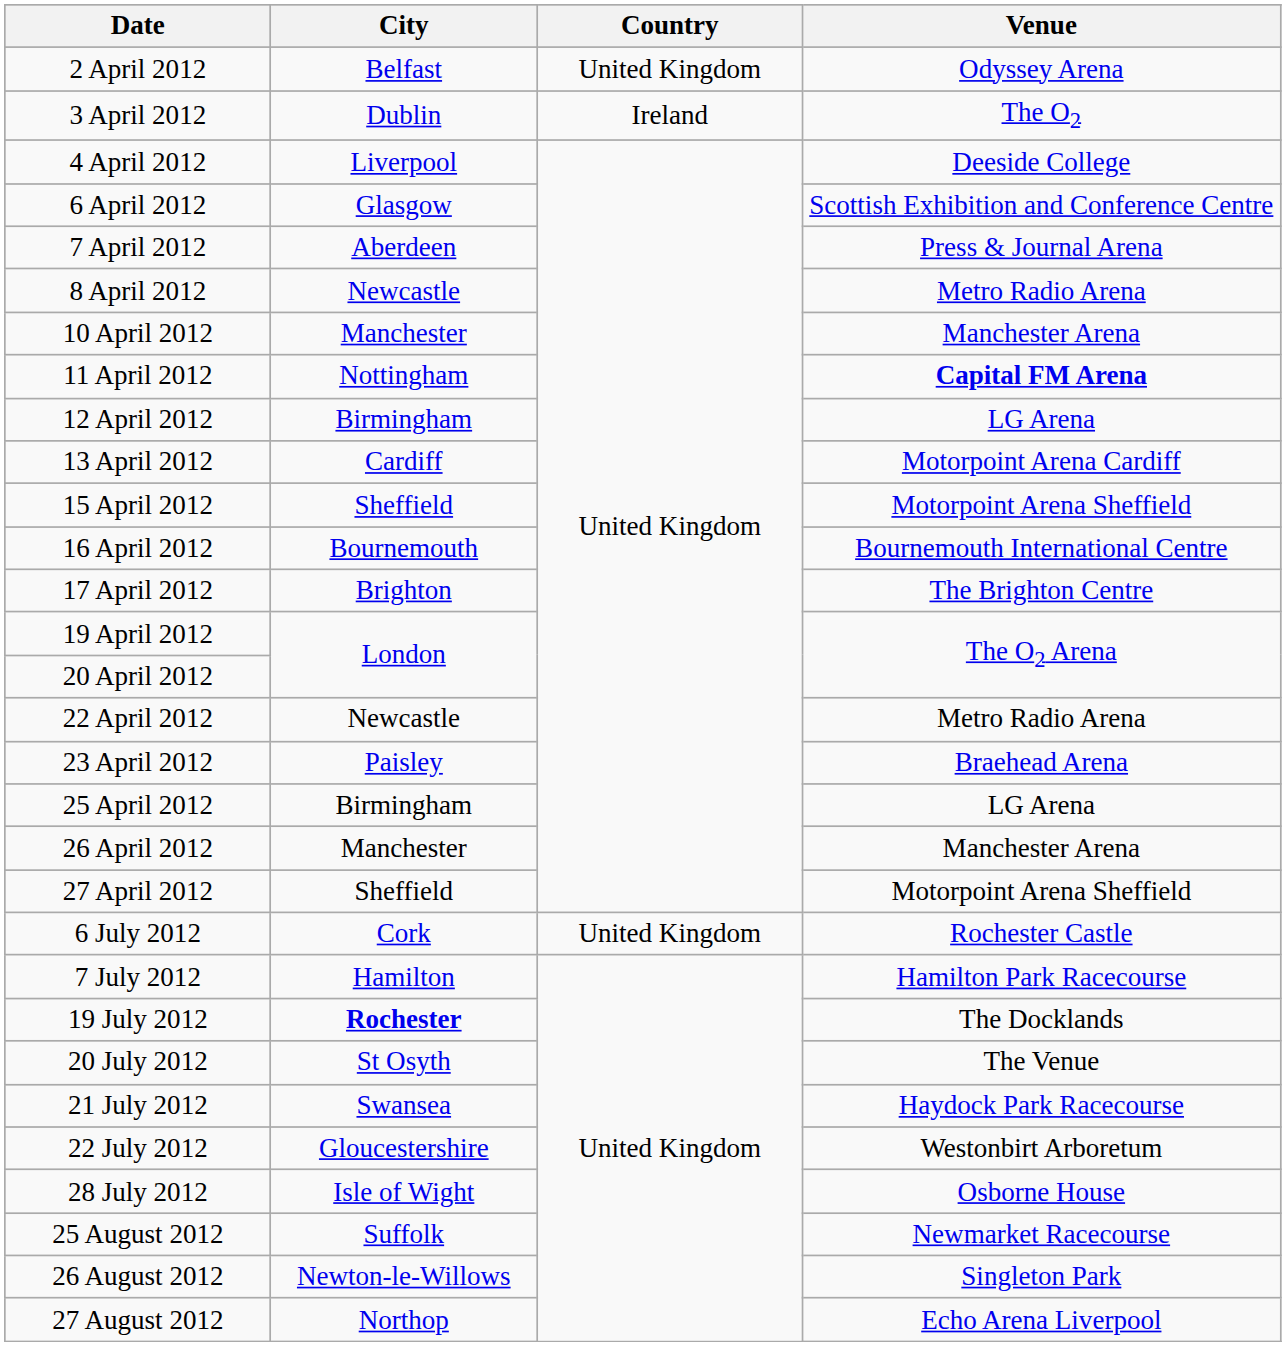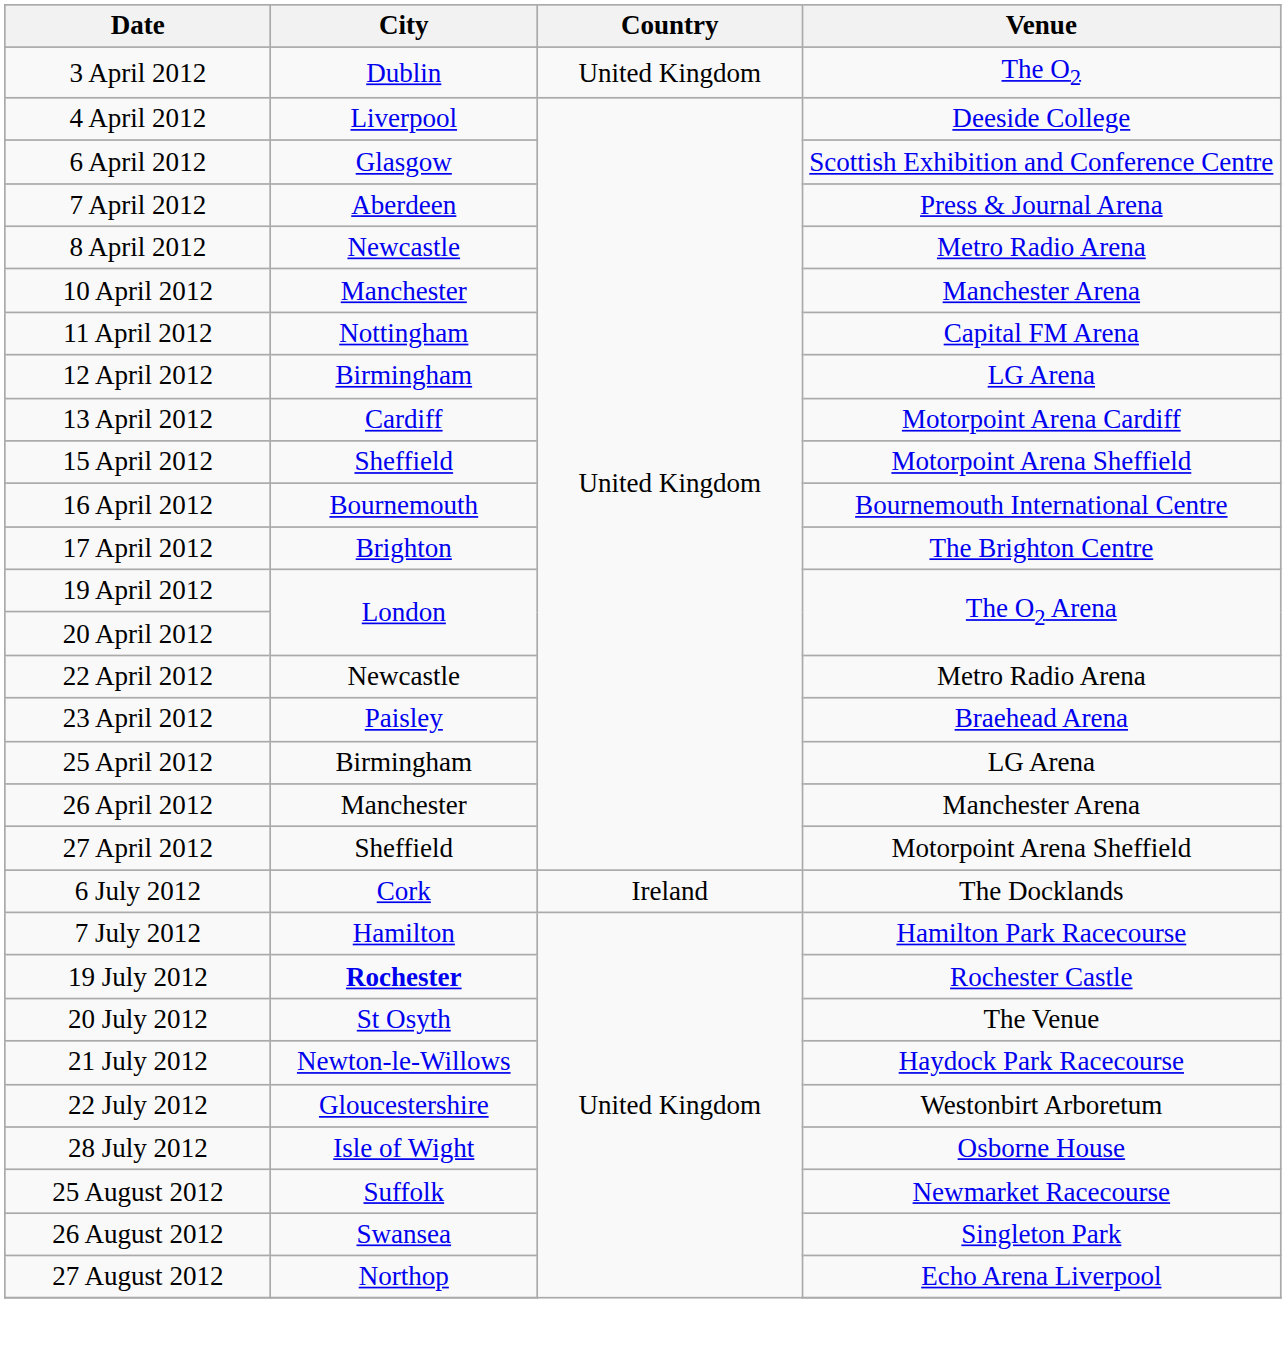 <table class="wikitable" style="text-align:center;">
 <tr>
 <th width="150">Date</th>
 <th width="150">City</th>
 <th width="150">Country</th>
 <th width="275">Venue</th>
 </tr>
 <tr>
-<td>2 April 2012</td>
-<td><a href='#'>Belfast</a></td>
-<td rowspan="1">United Kingdom</td>
-<td><a href='#'>Odyssey Arena</a></td>
-</tr>
-<tr>
 <td>3 April 2012</td>
 <td><a href='#'>Dublin</a></td>
-<td rowspan="1">Ireland</td>
+<td rowspan="1">United Kingdom</td>
 <td><a href='#'>The O<sub>2</sub></a></td>
 </tr>
 <tr>
 <td>4 April 2012</td>
 <td><a href='#'>Liverpool</a></td>
 <td rowspan="18">United Kingdom</td>
 <td><a href='#'>Deeside College</a></td>
 </tr>
 <tr>
 <td>6 April 2012</td>
 <td><a href='#'>Glasgow</a></td>
 <td><a href='#'>Scottish Exhibition and Conference Centre</a></td>
 </tr>
 <tr>
 <td>7 April 2012</td>
 <td><a href='#'>Aberdeen</a></td>
 <td><a href='#'>Press & Journal Arena</a></td>
 </tr>
 <tr>
 <td>8 April 2012</td>
 <td><a href='#'>Newcastle</a></td>
 <td><a href='#'>Metro Radio Arena</a></td>
 </tr>
 <tr>
 <td>10 April 2012</td>
 <td><a href='#'>Manchester</a></td>
 <td><a href='#'>Manchester Arena</a></td>
 </tr>
 <tr>
 <td>11 April 2012</td>
 <td><a href='#'>Nottingham</a></td>
-<td><strong><a href='#'>Capital FM Arena</a></strong></td>
+<td><a href='#'>Capital FM Arena</a></td>
 </tr>
 <tr>
 <td>12 April 2012</td>
 <td><a href='#'>Birmingham</a></td>
 <td><a href='#'>LG Arena</a></td>
 </tr>
 <tr>
 <td>13 April 2012</td>
 <td><a href='#'>Cardiff</a></td>
 <td><a href='#'>Motorpoint Arena Cardiff</a></td>
 </tr>
 <tr>
 <td>15 April 2012</td>
 <td><a href='#'>Sheffield</a></td>
 <td><a href='#'>Motorpoint Arena Sheffield</a></td>
 </tr>
 <tr>
 <td>16 April 2012</td>
 <td><a href='#'>Bournemouth</a></td>
 <td><a href='#'>Bournemouth International Centre</a></td>
 </tr>
 <tr>
 <td>17 April 2012</td>
 <td><a href='#'>Brighton</a></td>
 <td><a href='#'>The Brighton Centre</a></td>
 </tr>
 <tr>
 <td>19 April 2012</td>
 <td rowspan="2"><a href='#'>London</a></td>
 <td rowspan="2"><a href='#'>The O<sub>2</sub> Arena</a></td>
 </tr>
 <tr>
 <td>20 April 2012</td>
 </tr>
 <tr>
 <td>22 April 2012</td>
 <td>Newcastle</td>
 <td>Metro Radio Arena</td>
 </tr>
 <tr>
 <td>23 April 2012</td>
 <td><a href='#'>Paisley</a></td>
 <td><a href='#'>Braehead Arena</a></td>
 </tr>
 <tr>
 <td>25 April 2012</td>
 <td>Birmingham</td>
 <td>LG Arena</td>
 </tr>
 <tr>
 <td>26 April 2012</td>
 <td>Manchester</td>
 <td>Manchester Arena</td>
 </tr>
 <tr>
 <td>27 April 2012</td>
 <td>Sheffield</td>
 <td>Motorpoint Arena Sheffield</td>
 </tr>
 <tr>
 <td>6 July 2012</td>
 <td><a href='#'>Cork</a></td>
-<td rowspan="1">United Kingdom</td>
-<td><a href='#'>Rochester Castle</a></td>
+<td>Ireland</td>
+<td>The Docklands</td>
 </tr>
 <tr>
 <td>7 July 2012</td>
 <td><a href='#'>Hamilton</a></td>
 <td rowspan="10">United Kingdom</td>
 <td><a href='#'>Hamilton Park Racecourse</a></td>
 </tr>
 <tr>
 <td>19 July 2012</td>
 <td><strong><a href='#'>Rochester</a></strong></td>
-<td>The Docklands</td>
+<td><a href='#'>Rochester Castle</a></td>
 </tr>
 <tr>
 <td>20 July 2012</td>
 <td><a href='#'>St Osyth</a></td>
 <td>The Venue</td>
 </tr>
 <tr>
 <td>21 July 2012</td>
-<td><a href='#'>Swansea</a></td>
+<td><a href='#'>Newton-le-Willows</a></td>
 <td><a href='#'>Haydock Park Racecourse</a></td>
 </tr>
 <tr>
 <td>22 July 2012</td>
 <td><a href='#'>Gloucestershire</a></td>
 <td>Westonbirt Arboretum</td>
 </tr>
 <tr>
 <td>28 July 2012</td>
 <td><a href='#'>Isle of Wight</a></td>
 <td><a href='#'>Osborne House</a></td>
 </tr>
 <tr>
 <td>25 August 2012</td>
 <td><a href='#'>Suffolk</a></td>
 <td><a href='#'>Newmarket Racecourse</a></td>
 </tr>
 <tr>
 <td>26 August 2012</td>
-<td><a href='#'>Newton-le-Willows</a></td>
+<td><a href='#'>Swansea</a></td>
 <td><a href='#'>Singleton Park</a></td>
 </tr>
 <tr>
 <td>27 August 2012</td>
 <td><a href='#'>Northop</a></td>
 <td><a href='#'>Echo Arena Liverpool</a></td>
 </tr>
 <tr>
 </tr>
 </table>
